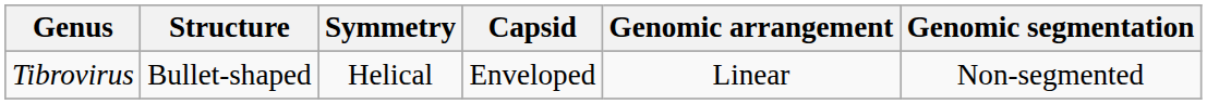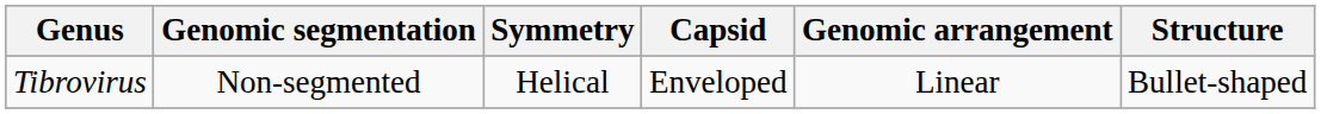 <table class="wikitable sortable" style="text-align:center">
 <tr>
 <th>Genus</th>
-<th>Structure</th>
+<th>Genomic segmentation</th>
 <th>Symmetry</th>
 <th>Capsid</th>
 <th>Genomic arrangement</th>
-<th>Genomic segmentation</th>
+<th>Structure</th>
 </tr>
 <tr>
 <td><em>Tibrovirus</em></td>
-<td>Bullet-shaped</td>
+<td>Non-segmented</td>
 <td>Helical</td>
 <td>Enveloped</td>
 <td>Linear</td>
-<td>Non-segmented</td>
+<td>Bullet-shaped</td>
 </tr>
 </table>
